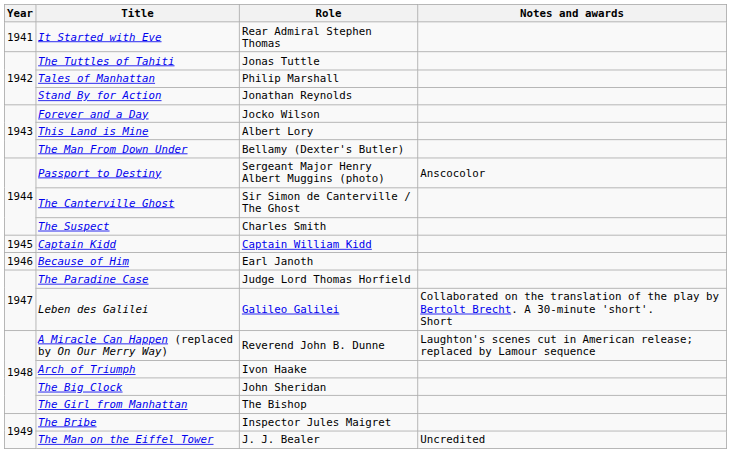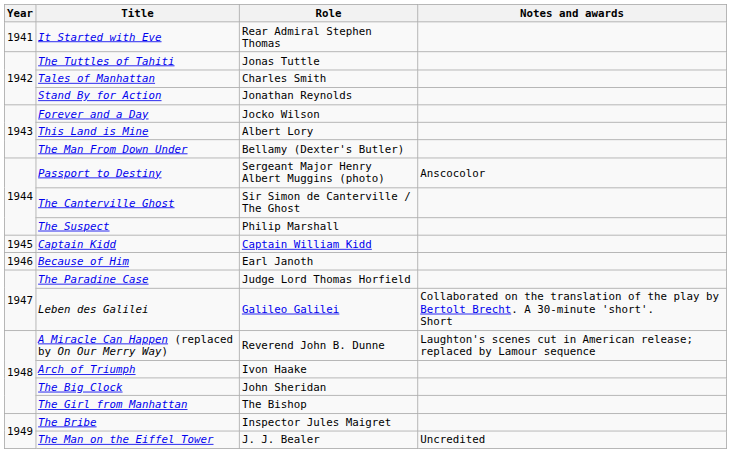 <table class="wikitable">
 <tr>
 <th>Year</th>
 <th>Title</th>
 <th>Role</th>
 <th>Notes and awards</th>
 </tr>
 <tr>
 <td>1941</td>
 <td><em><a href='#'>It Started with Eve</a></em></td>
 <td>Rear Admiral Stephen Thomas</td>
 <td></td>
 </tr>
 <tr>
 <td rowspan=3>1942</td>
 <td><em><a href='#'>The Tuttles of Tahiti</a></em></td>
 <td>Jonas Tuttle</td>
 <td></td>
 </tr>
 <tr>
 <td><em><a href='#'>Tales of Manhattan</a></em></td>
-<td>Philip Marshall</td>
+<td>Charles Smith</td>
 <td></td>
 </tr>
 <tr>
 <td><em><a href='#'>Stand By for Action</a></em></td>
 <td>Jonathan Reynolds</td>
 <td></td>
 </tr>
 <tr>
 <td rowspan=3>1943</td>
 <td><em><a href='#'>Forever and a Day</a></em></td>
 <td>Jocko Wilson</td>
 <td></td>
 </tr>
 <tr>
 <td><em><a href='#'>This Land is Mine</a></em></td>
 <td>Albert Lory</td>
 <td></td>
 </tr>
 <tr>
 <td><em><a href='#'>The Man From Down Under</a></em></td>
 <td>Bellamy (Dexter's Butler)</td>
 <td></td>
 </tr>
 <tr>
 <td rowspan=3>1944</td>
 <td><em><a href='#'>Passport to Destiny</a></em></td>
 <td>Sergeant Major Henry Albert Muggins (photo)</td>
 <td>Anscocolor</td>
 </tr>
 <tr>
 <td><em><a href='#'>The Canterville Ghost</a></em></td>
 <td>Sir Simon de Canterville / The Ghost</td>
 <td></td>
 </tr>
 <tr>
 <td><em><a href='#'>The Suspect</a></em></td>
-<td>Charles Smith</td>
+<td>Philip Marshall</td>
 <td></td>
 </tr>
 <tr>
 <td>1945</td>
 <td><em><a href='#'>Captain Kidd</a></em></td>
 <td><a href='#'>Captain William Kidd</a></td>
 <td></td>
 </tr>
 <tr>
 <td>1946</td>
 <td><em><a href='#'>Because of Him</a></em></td>
 <td>Earl Janoth</td>
 <td></td>
 </tr>
 <tr>
 <td rowspan=2>1947</td>
 <td><em><a href='#'>The Paradine Case</a></em></td>
 <td>Judge Lord Thomas Horfield</td>
 <td></td>
 </tr>
 <tr>
 <td><em>Leben des Galilei</em></td>
 <td><a href='#'>Galileo Galilei</a></td>
 <td>Collaborated on the translation of the play by <a href='#'>Bertolt Brecht</a>.  A 30-minute 'short'.<br>Short</td>
 </tr>
 <tr>
 <td rowspan=4>1948</td>
 <td><em><a href='#'>A Miracle Can Happen</a></em> (replaced by <em>On Our Merry Way</em>)</td>
 <td>Reverend John B. Dunne</td>
 <td>Laughton's scenes cut in American release; replaced by Lamour sequence</td>
 </tr>
 <tr>
 <td><em><a href='#'>Arch of Triumph</a></em></td>
 <td>Ivon Haake</td>
 <td></td>
 </tr>
 <tr>
 <td><em><a href='#'>The Big Clock</a></em></td>
 <td>John Sheridan</td>
 <td></td>
 </tr>
 <tr>
 <td><em><a href='#'>The Girl from Manhattan</a></em></td>
 <td>The Bishop</td>
 <td></td>
 </tr>
 <tr>
 <td rowspan=2>1949</td>
 <td><em><a href='#'>The Bribe</a></em></td>
 <td>Inspector Jules Maigret</td>
 <td></td>
 </tr>
 <tr>
 <td><em><a href='#'>The Man on the Eiffel Tower</a></em></td>
 <td>J. J. Bealer</td>
 <td>Uncredited</td>
 </tr>
 </table>
